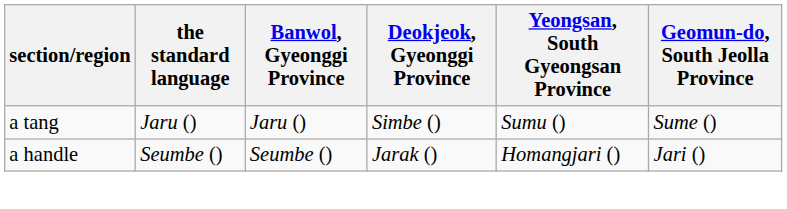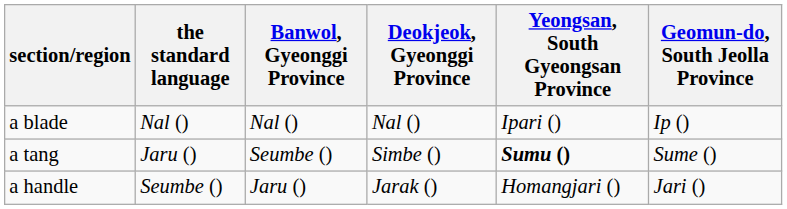 <table class="wikitable">
 <tr>
 <th>section/region</th>
 <th>the standard language</th>
 <th><a href='#'>Banwol</a>, Gyeonggi Province</th>
 <th><a href='#'>Deokjeok</a>, Gyeonggi Province</th>
 <th><a href='#'>Yeongsan</a>, South Gyeongsan Province</th>
 <th><a href='#'>Geomun-do</a>, South Jeolla Province</th>
 </tr>
 <tr>
+<td>a blade</td>
+<td><em>Nal</em> ()</td>
+<td><em>Nal</em> ()</td>
+<td><em>Nal</em> ()</td>
+<td><em>Ipari</em> ()</td>
+<td><em>Ip</em> ()</td>
+</tr>
+<tr>
 <td>a tang</td>
 <td><em>Jaru</em> ()</td>
-<td><em>Jaru</em> ()</td>
+<td><em>Seumbe</em> ()</td>
 <td><em>Simbe</em> ()</td>
-<td><em>Sumu</em> ()</td>
+<td><strong><em>Sumu</em> ()</strong></td>
 <td><em>Sume</em> ()</td>
 </tr>
 <tr>
 <td>a handle</td>
 <td><em>Seumbe</em> ()</td>
-<td><em>Seumbe</em> ()</td>
+<td><em>Jaru</em> ()</td>
 <td><em>Jarak</em> ()</td>
 <td><em>Homangjari</em> ()</td>
 <td><em>Jari</em> ()</td>
 </tr>
 </table>
